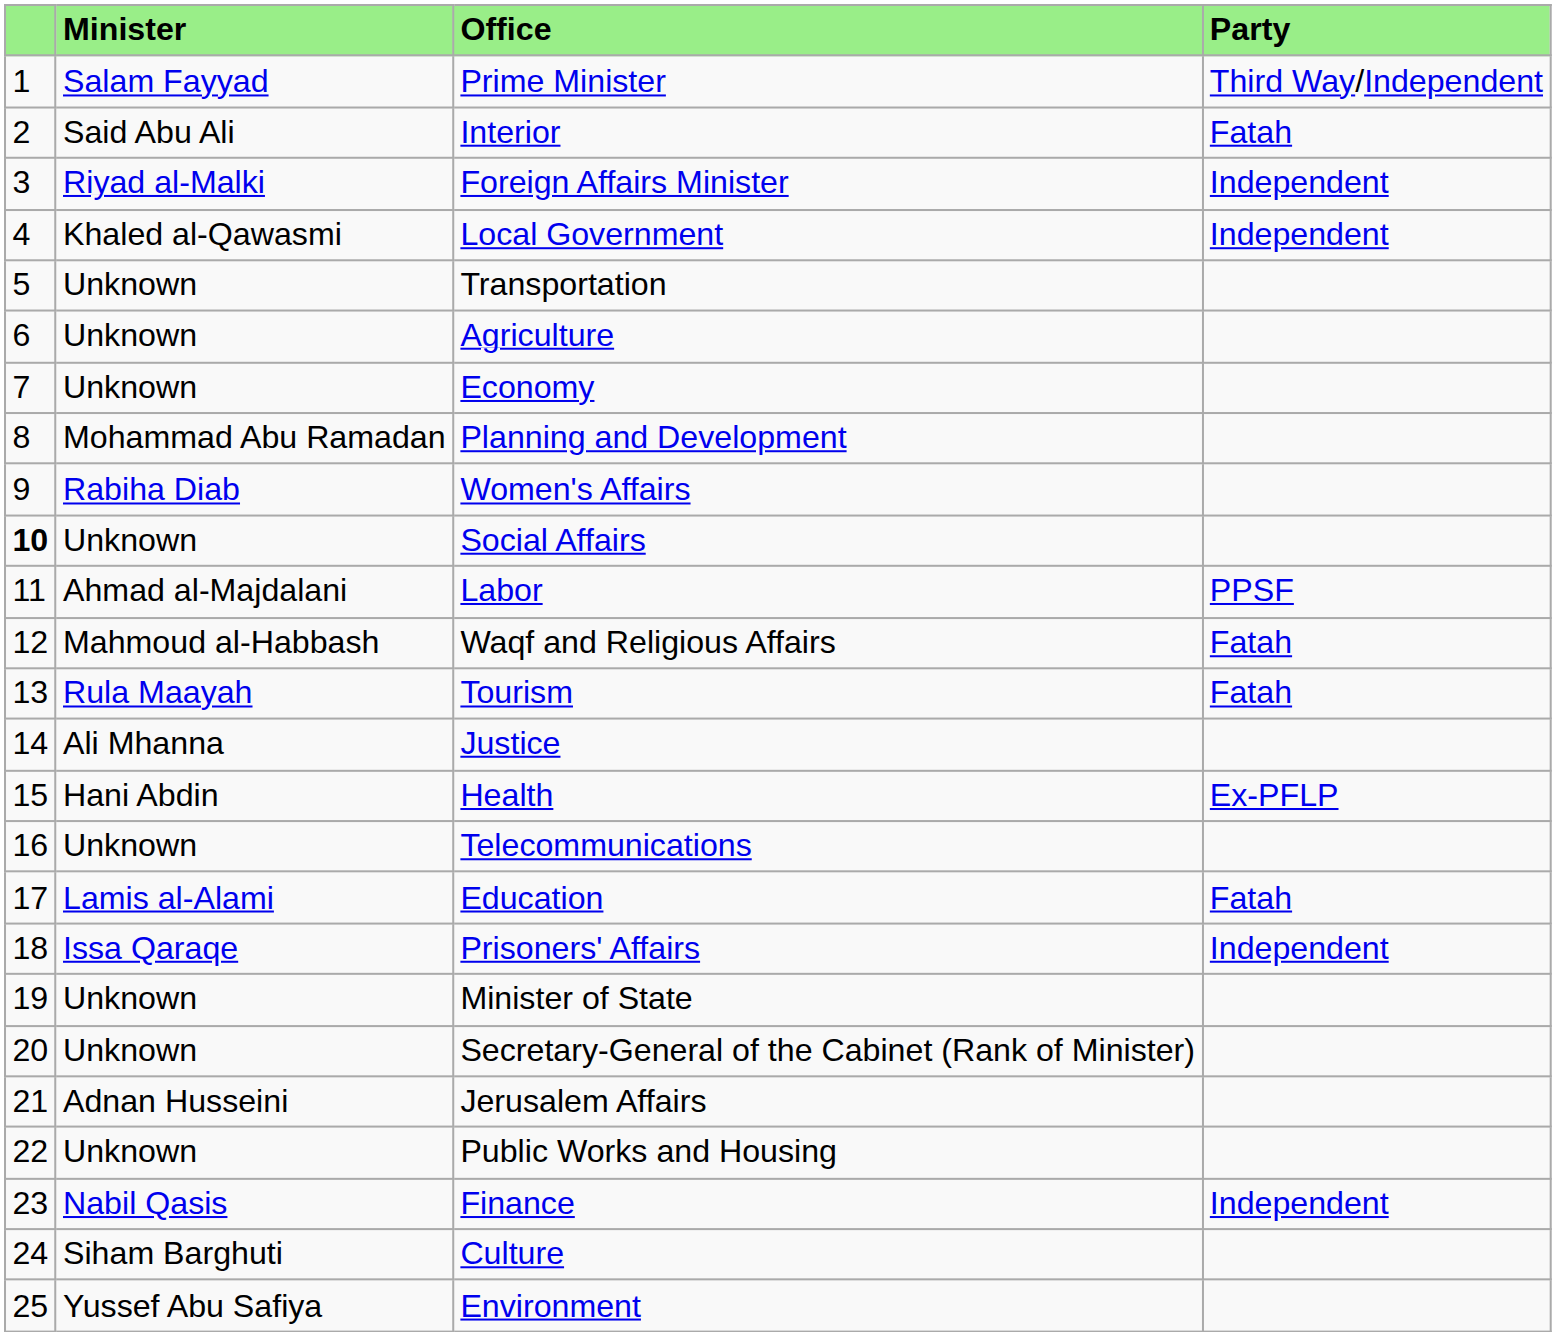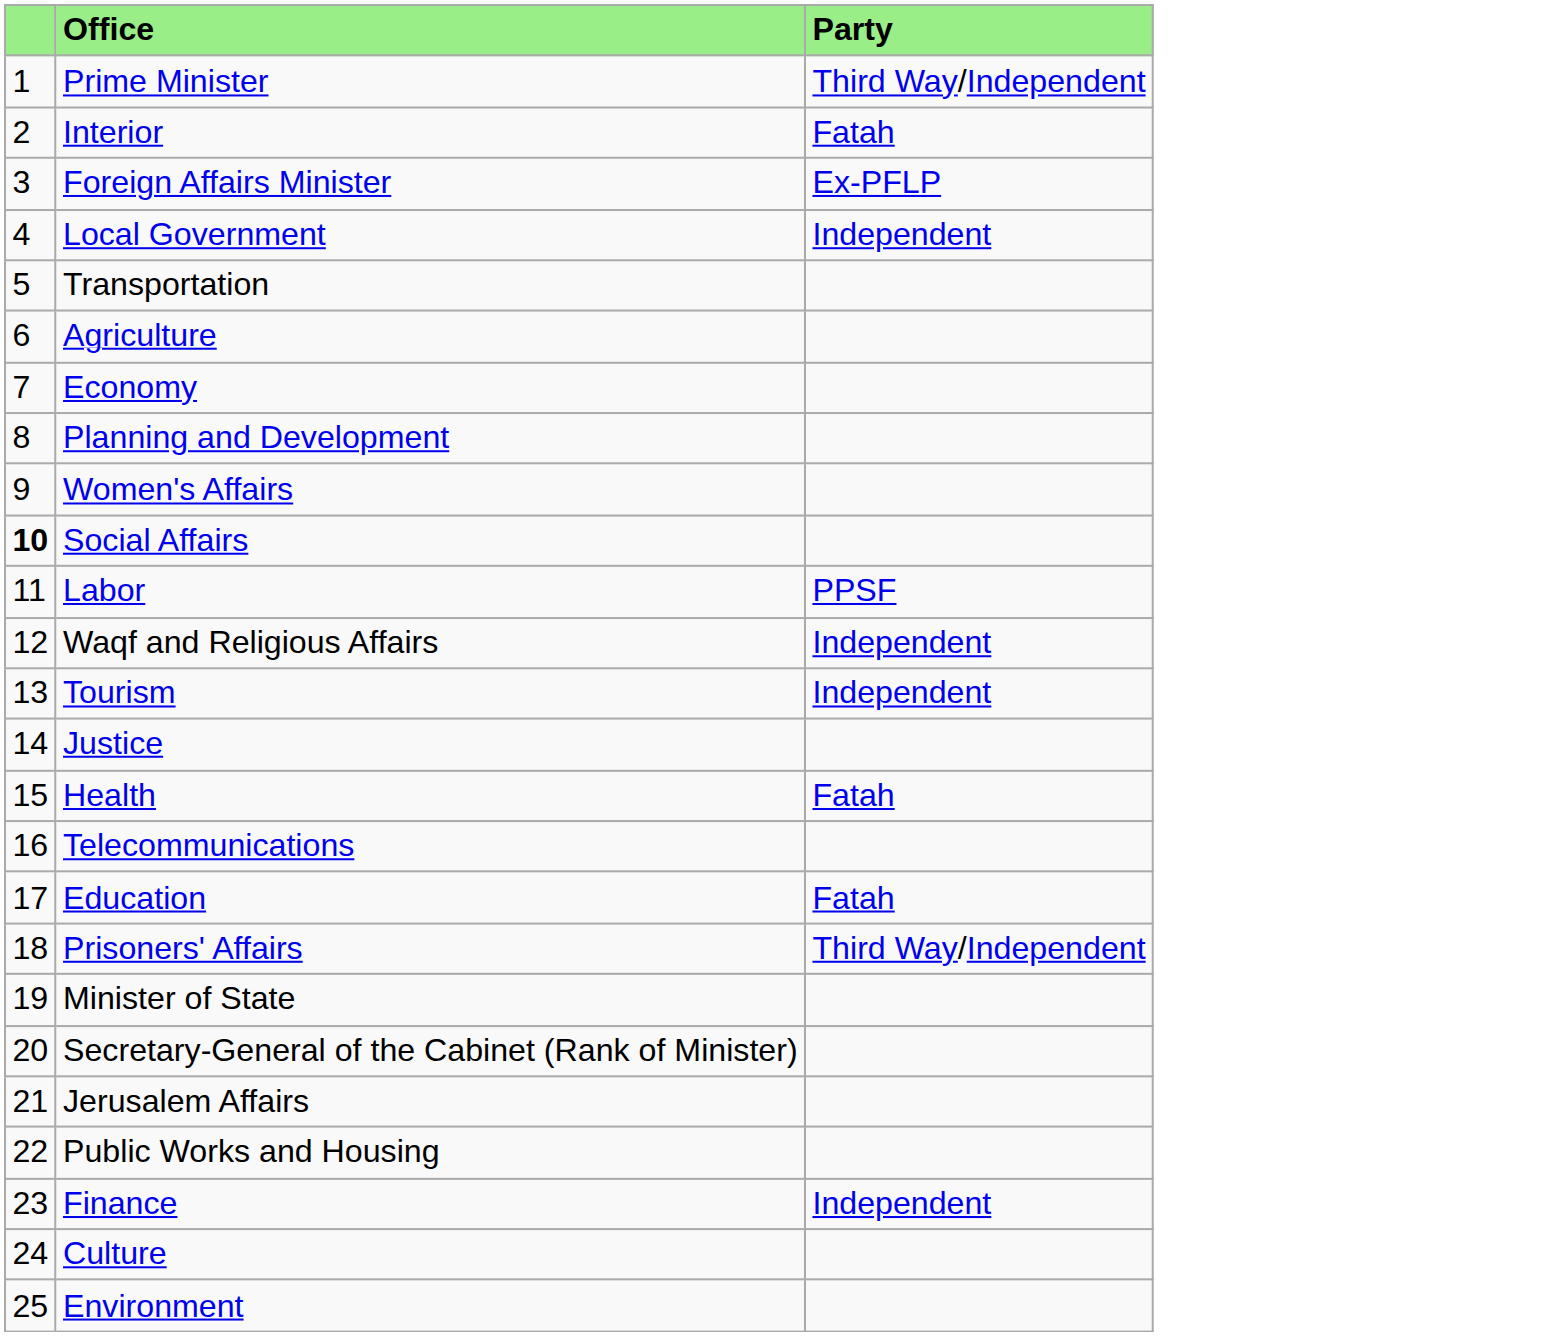 <table class="wikitable">
 <tr style="background:#99ee88;">
 <td></td>
-<td><strong>Minister</strong></td>
 <td><strong>Office</strong></td>
 <td><strong>Party</strong></td>
 </tr>
 <tr>
 <td>1</td>
-<td><a href='#'>Salam Fayyad</a></td>
 <td><a href='#'>Prime Minister</a></td>
 <td><a href='#'>Third Way</a>/<a href='#'>Independent</a></td>
 </tr>
 <tr>
 <td>2</td>
-<td>Said Abu Ali</td>
 <td><a href='#'>Interior</a></td>
 <td><a href='#'>Fatah</a></td>
 </tr>
 <tr>
 <td>3</td>
-<td><a href='#'>Riyad al-Malki</a></td>
 <td><a href='#'>Foreign Affairs Minister</a></td>
-<td><a href='#'>Independent</a></td>
+<td><a href='#'>Ex-PFLP</a></td>
 </tr>
 <tr>
 <td>4</td>
-<td>Khaled al-Qawasmi</td>
 <td><a href='#'>Local Government</a></td>
 <td><a href='#'>Independent</a></td>
 </tr>
 <tr>
 <td>5</td>
-<td>Unknown</td>
 <td>Transportation</td>
 <td></td>
 </tr>
 <tr>
 <td>6</td>
-<td>Unknown</td>
 <td><a href='#'>Agriculture</a></td>
 <td></td>
 </tr>
 <tr>
 <td>7</td>
-<td>Unknown</td>
 <td><a href='#'>Economy</a></td>
 <td></td>
 </tr>
 <tr>
 <td>8</td>
-<td>Mohammad Abu Ramadan</td>
 <td><a href='#'>Planning and Development</a></td>
 <td></td>
 </tr>
 <tr>
 <td>9</td>
-<td><a href='#'>Rabiha Diab</a></td>
 <td><a href='#'>Women's Affairs</a></td>
 <td></td>
 </tr>
 <tr>
 <td><strong>10</strong></td>
-<td>Unknown</td>
 <td><a href='#'>Social Affairs</a></td>
 <td></td>
 </tr>
 <tr>
 <td>11</td>
-<td>Ahmad al-Majdalani</td>
 <td><a href='#'>Labor</a></td>
 <td><a href='#'>PPSF</a></td>
 </tr>
 <tr>
 <td>12</td>
-<td>Mahmoud al-Habbash</td>
 <td>Waqf and Religious Affairs</td>
-<td><a href='#'>Fatah</a></td>
+<td><a href='#'>Independent</a></td>
 </tr>
 <tr>
 <td>13</td>
-<td><a href='#'>Rula Maayah</a></td>
 <td><a href='#'>Tourism</a></td>
-<td><a href='#'>Fatah</a></td>
+<td><a href='#'>Independent</a></td>
 </tr>
 <tr>
 <td>14</td>
-<td>Ali Mhanna</td>
 <td><a href='#'>Justice</a></td>
 <td></td>
 </tr>
 <tr>
 <td>15</td>
-<td>Hani Abdin</td>
 <td><a href='#'>Health</a></td>
-<td><a href='#'>Ex-PFLP</a></td>
+<td><a href='#'>Fatah</a></td>
 </tr>
 <tr>
 <td>16</td>
-<td>Unknown</td>
 <td><a href='#'>Telecommunications</a></td>
 <td></td>
 </tr>
 <tr>
 <td>17</td>
-<td><a href='#'>Lamis al-Alami</a></td>
 <td><a href='#'>Education</a></td>
 <td><a href='#'>Fatah</a></td>
 </tr>
 <tr>
 <td>18</td>
-<td><a href='#'>Issa Qaraqe</a></td>
 <td><a href='#'>Prisoners' Affairs</a></td>
-<td><a href='#'>Independent</a></td>
+<td><a href='#'>Third Way</a>/<a href='#'>Independent</a></td>
 </tr>
 <tr>
 <td>19</td>
-<td>Unknown</td>
 <td>Minister of State</td>
 <td></td>
 </tr>
 <tr>
 <td>20</td>
-<td>Unknown</td>
 <td>Secretary-General of the Cabinet (Rank of Minister)</td>
 <td></td>
 </tr>
 <tr>
 <td>21</td>
-<td>Adnan Husseini</td>
 <td>Jerusalem Affairs</td>
 <td></td>
 </tr>
 <tr>
 <td>22</td>
-<td>Unknown</td>
 <td>Public Works and Housing</td>
 <td></td>
 </tr>
 <tr>
 <td>23</td>
-<td><a href='#'>Nabil Qasis</a></td>
 <td><a href='#'>Finance</a></td>
 <td><a href='#'>Independent</a></td>
 </tr>
 <tr>
 <td>24</td>
-<td>Siham Barghuti</td>
 <td><a href='#'>Culture</a></td>
 <td></td>
 </tr>
 <tr>
 <td>25</td>
-<td>Yussef Abu Safiya</td>
 <td><a href='#'>Environment</a></td>
 <td></td>
 </tr>
 </table>
